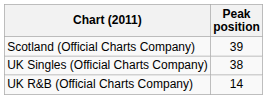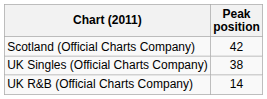 <table class="wikitable sortable">
 <tr>
 <th>Chart (2011)</th>
 <th>Peak<br>position</th>
 </tr>
 <tr>
 <td>Scotland (Official Charts Company)</td>
-<td style="text-align:center;">39</td>
+<td style="text-align:center;">42</td>
 </tr>
 <tr>
 <td>UK Singles (Official Charts Company)</td>
 <td style="text-align:center;">38</td>
 </tr>
 <tr>
 <td>UK R&B (Official Charts Company)</td>
 <td style="text-align:center;">14</td>
 </tr>
 </table>
